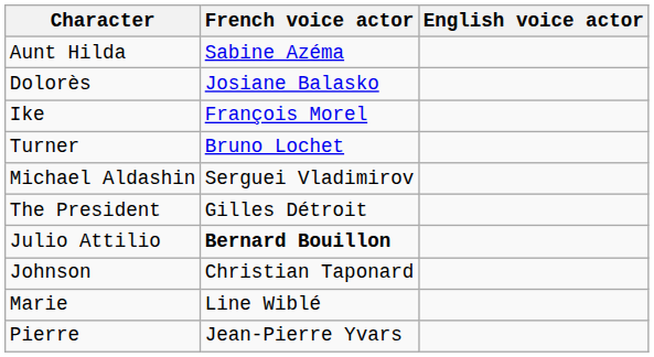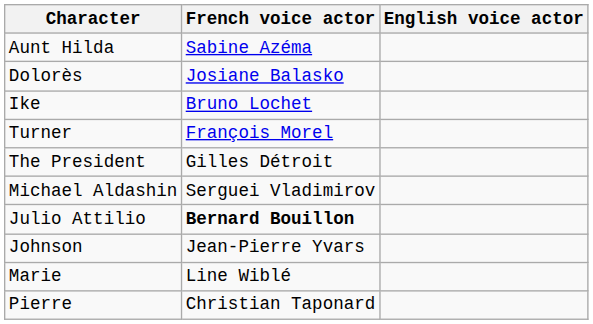 <table class="wikitable">
 <tr>
 <th>Character</th>
 <th>French voice actor</th>
 <th>English voice actor</th>
 </tr>
 <tr>
 <td>Aunt Hilda</td>
 <td><a href='#'>Sabine Azéma</a></td>
 <td></td>
 </tr>
 <tr>
 <td>Dolorès</td>
 <td><a href='#'>Josiane Balasko</a></td>
 <td></td>
 </tr>
 <tr>
 <td>Ike</td>
+<td><a href='#'>Bruno Lochet</a></td>
+<td></td>
+</tr>
+<tr>
+<td>Turner</td>
 <td><a href='#'>François Morel</a></td>
 <td></td>
 </tr>
 <tr>
-<td>Turner</td>
-<td><a href='#'>Bruno Lochet</a></td>
+<td>The President</td>
+<td>Gilles Détroit</td>
 <td></td>
 </tr>
 <tr>
 <td>Michael Aldashin</td>
 <td>Serguei Vladimirov</td>
-<td></td>
-</tr>
-<tr>
-<td>The President</td>
-<td>Gilles Détroit</td>
 <td></td>
 </tr>
 <tr>
 <td>Julio Attilio</td>
 <td><strong>Bernard Bouillon</strong></td>
 <td></td>
 </tr>
 <tr>
 <td>Johnson</td>
-<td>Christian Taponard</td>
+<td>Jean-Pierre Yvars</td>
 <td></td>
 </tr>
 <tr>
 <td>Marie</td>
 <td>Line Wiblé</td>
 <td></td>
 </tr>
 <tr>
 <td>Pierre</td>
-<td>Jean-Pierre Yvars</td>
+<td>Christian Taponard</td>
 <td></td>
 </tr>
 </table>
